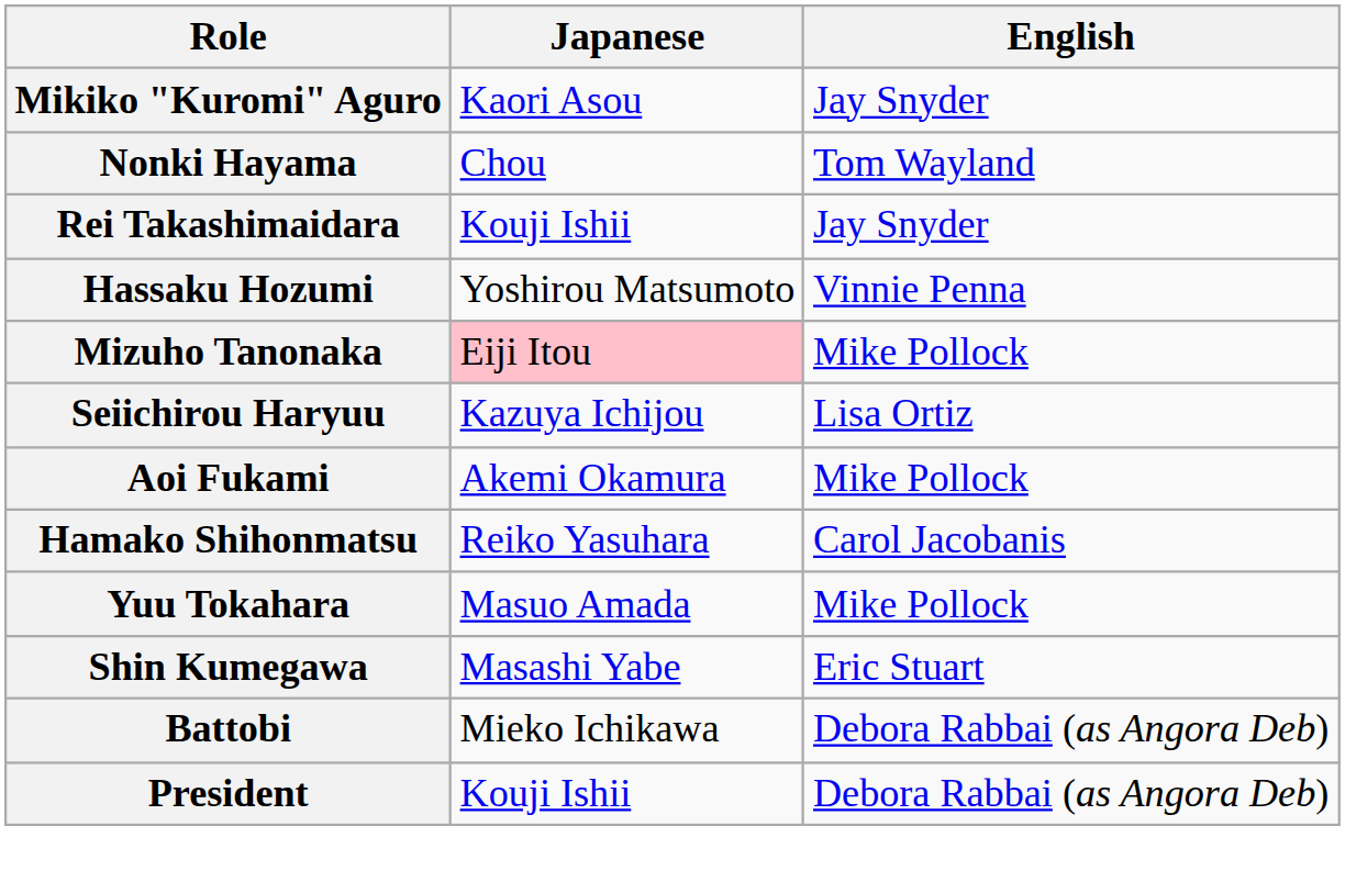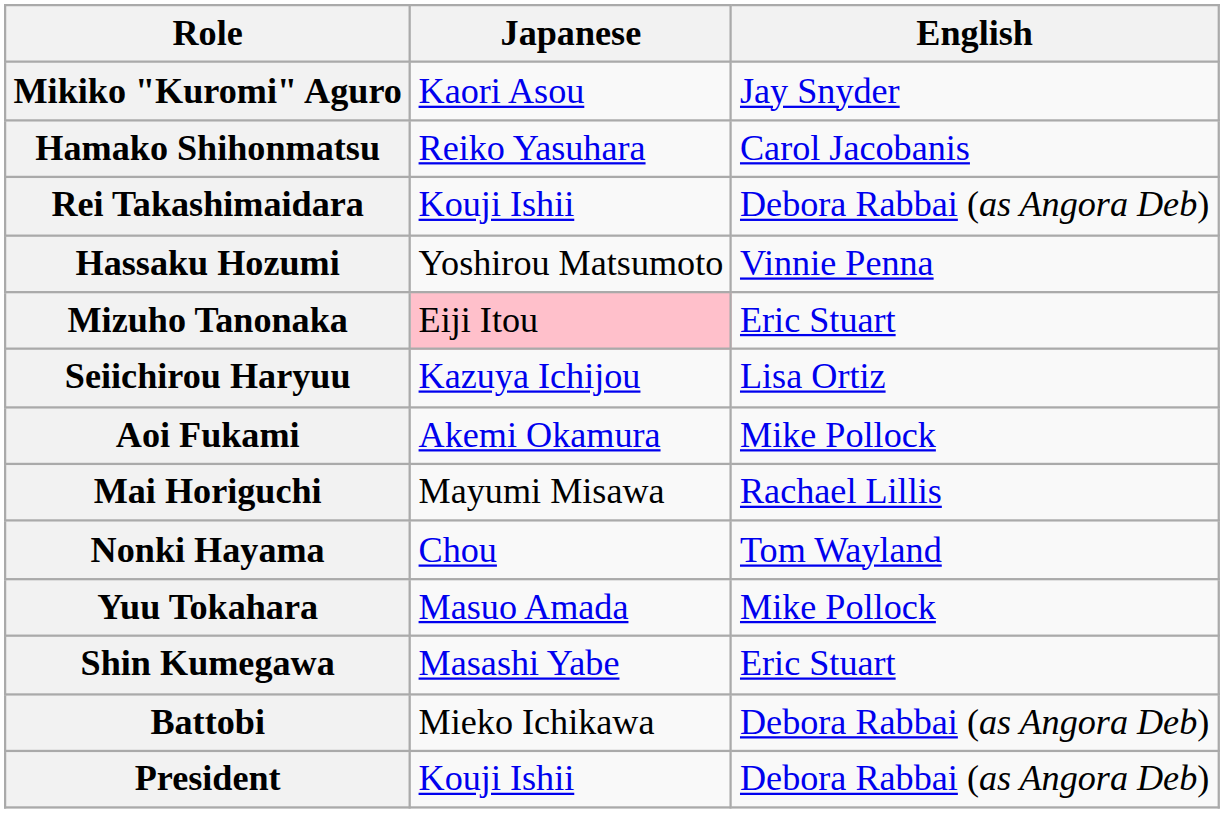 <table class="wikitable mw-collapsible">
 <tr>
 <th>Role</th>
 <th>Japanese</th>
 <th>English</th>
 </tr>
 <tr>
 <th>Mikiko "Kuromi" Aguro</th>
 <td><a href='#'>Kaori Asou</a></td>
 <td><a href='#'>Jay Snyder</a></td>
 </tr>
 <tr>
-<th>Nonki Hayama</th>
-<td><a href='#'>Chou</a></td>
-<td><a href='#'>Tom Wayland</a></td>
+<th>Hamako Shihonmatsu</th>
+<td><a href='#'>Reiko Yasuhara</a></td>
+<td><a href='#'>Carol Jacobanis</a></td>
 </tr>
 <tr>
 <th>Rei Takashimaidara</th>
 <td><a href='#'>Kouji Ishii</a></td>
-<td><a href='#'>Jay Snyder</a></td>
+<td><a href='#'>Debora Rabbai</a> (<em>as Angora Deb</em>)</td>
 </tr>
 <tr>
 <th>Hassaku Hozumi</th>
 <td>Yoshirou Matsumoto</td>
 <td><a href='#'>Vinnie Penna</a></td>
 </tr>
 <tr>
 <th>Mizuho Tanonaka</th>
 <td style="background: pink;">Eiji Itou</td>
-<td><a href='#'>Mike Pollock</a></td>
+<td><a href='#'>Eric Stuart</a></td>
 </tr>
 <tr>
 <th>Seiichirou Haryuu</th>
 <td><a href='#'>Kazuya Ichijou</a></td>
 <td><a href='#'>Lisa Ortiz</a></td>
 </tr>
 <tr>
 <th>Aoi Fukami</th>
 <td><a href='#'>Akemi Okamura</a></td>
 <td><a href='#'>Mike Pollock</a></td>
 </tr>
 <tr>
-<th>Hamako Shihonmatsu</th>
-<td><a href='#'>Reiko Yasuhara</a></td>
-<td><a href='#'>Carol Jacobanis</a></td>
+<th>Mai Horiguchi</th>
+<td>Mayumi Misawa</td>
+<td><a href='#'>Rachael Lillis</a></td>
+</tr>
+<tr>
+<th>Nonki Hayama</th>
+<td><a href='#'>Chou</a></td>
+<td><a href='#'>Tom Wayland</a></td>
 </tr>
 <tr>
 <th>Yuu Tokahara</th>
 <td><a href='#'>Masuo Amada</a></td>
 <td><a href='#'>Mike Pollock</a></td>
 </tr>
 <tr>
 <th>Shin Kumegawa</th>
 <td><a href='#'>Masashi Yabe</a></td>
 <td><a href='#'>Eric Stuart</a></td>
 </tr>
 <tr>
 <th>Battobi</th>
 <td>Mieko Ichikawa</td>
 <td><a href='#'>Debora Rabbai</a> (<em>as Angora Deb</em>)</td>
 </tr>
 <tr>
 <th>President</th>
 <td><a href='#'>Kouji Ishii</a></td>
 <td><a href='#'>Debora Rabbai</a> (<em>as Angora Deb</em>)</td>
 </tr>
 </table>
